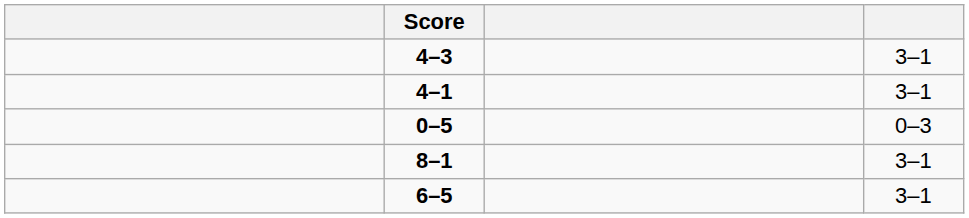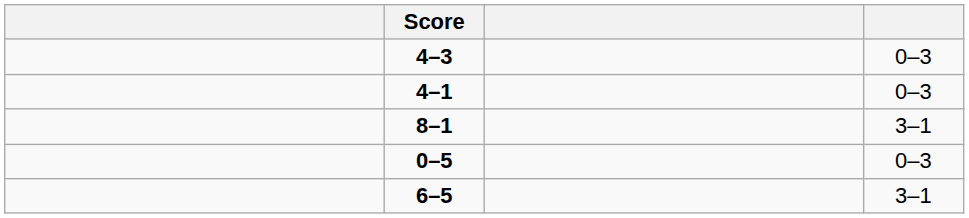 <table class="wikitable" style="text-align: center; ">
 <tr>
 <th align="right" width="270"></th>
 <th width="65">Score</th>
 <th align="left" width="270"></th>
 <th width="65"></th>
 </tr>
 <tr>
 <td align="left"><strong></strong></td>
 <td><strong>4–3</strong></td>
 <td align="left"></td>
-<td>3–1 <strong></strong></td>
+<td>0–3 <strong></strong></td>
 </tr>
 <tr>
 <td align="left"><strong></strong></td>
 <td><strong>4–1</strong></td>
+<td align="left"></td>
+<td>0–3 <strong></strong></td>
+</tr>
+<tr>
+<td align="left"><strong></strong></td>
+<td><strong>8–1</strong></td>
 <td align="left"></td>
 <td>3–1 <strong></strong></td>
 </tr>
 <tr>
 <td align="left"></td>
 <td><strong>0–5</strong></td>
 <td align="left"><strong></strong></td>
 <td>0–3 <strong></strong></td>
 </tr>
 <tr>
 <td align="left"><strong></strong></td>
-<td><strong>8–1</strong></td>
-<td align="left"></td>
-<td>3–1 <strong></strong></td>
-</tr>
-<tr>
-<td align="left"><strong></strong></td>
 <td><strong>6–5</strong></td>
 <td align="left"></td>
 <td>3–1 <strong></strong></td>
 </tr>
 </table>
